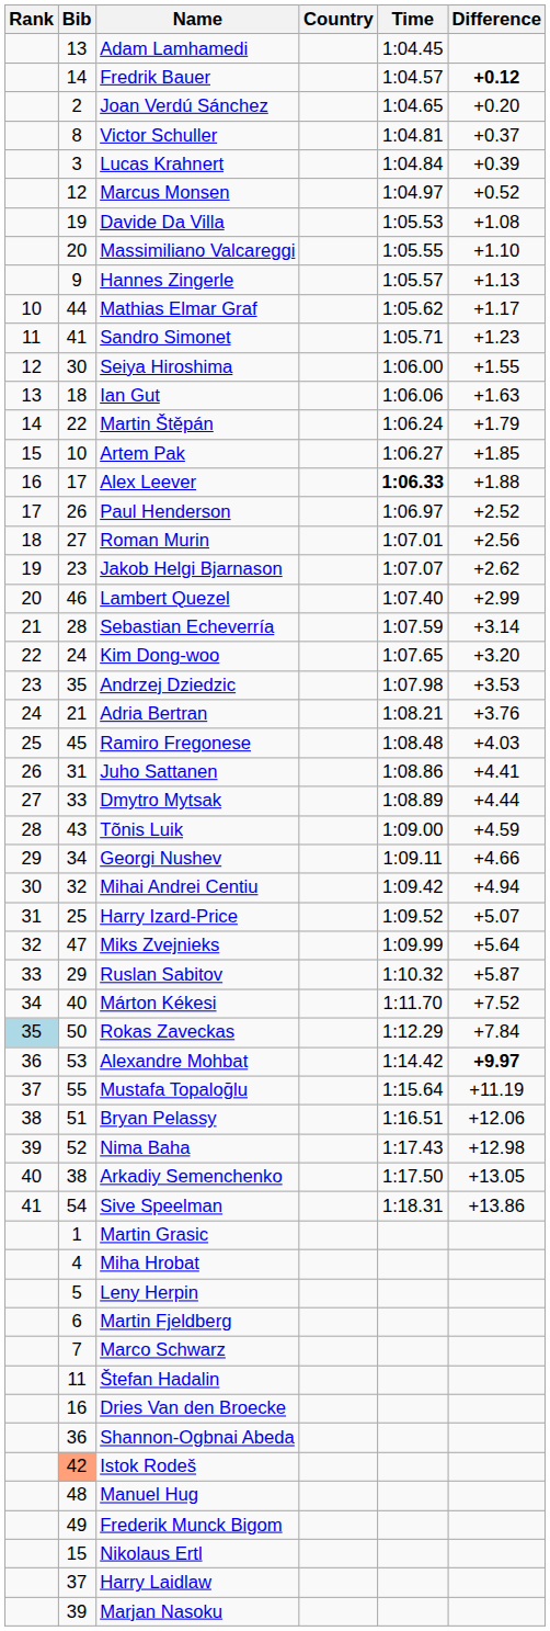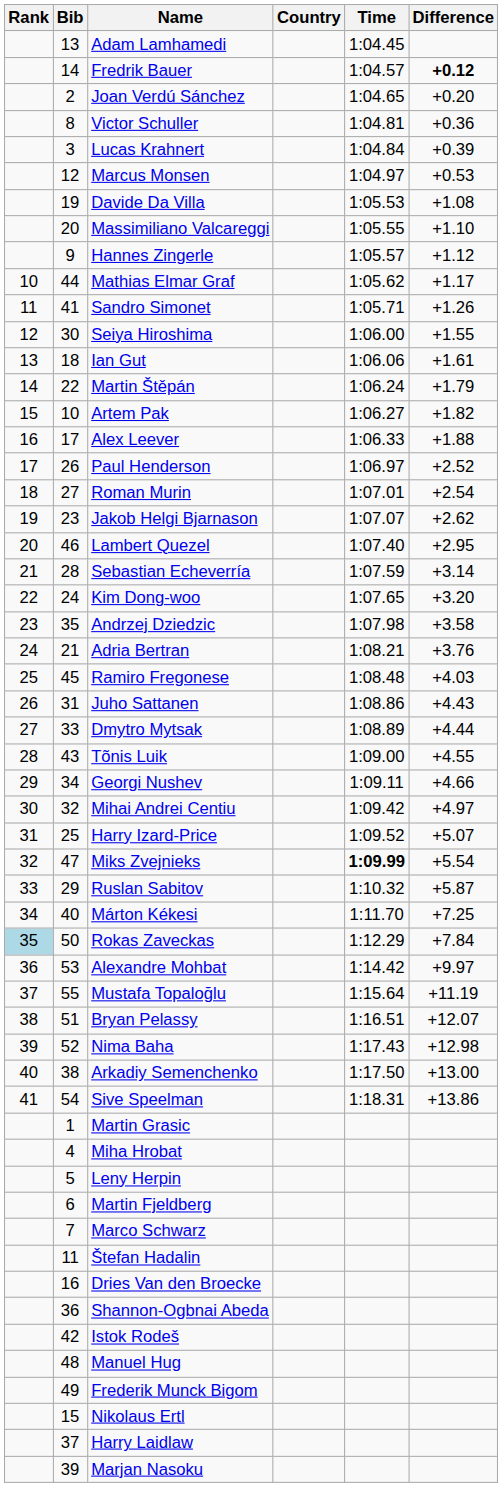 <table class="wikitable sortable" style="text-align:center">
 <tr>
 <th>Rank</th>
 <th>Bib</th>
 <th>Name</th>
 <th>Country</th>
 <th>Time</th>
 <th>Difference</th>
 </tr>
 <tr>
 <td></td>
 <td>13</td>
 <td align=left><a href='#'>Adam Lamhamedi</a></td>
 <td align=left></td>
 <td>1:04.45</td>
 <td></td>
 </tr>
 <tr>
 <td></td>
 <td>14</td>
 <td align=left><a href='#'>Fredrik Bauer</a></td>
 <td align=left></td>
 <td>1:04.57</td>
 <td><strong>+0.12</strong></td>
 </tr>
 <tr>
 <td></td>
 <td>2</td>
 <td align=left><a href='#'>Joan Verdú Sánchez</a></td>
 <td align=left></td>
 <td>1:04.65</td>
 <td>+0.20</td>
 </tr>
 <tr>
 <td></td>
 <td>8</td>
 <td align=left><a href='#'>Victor Schuller</a></td>
 <td align=left></td>
 <td>1:04.81</td>
-<td>+0.37</td>
+<td>+0.36</td>
 </tr>
 <tr>
 <td></td>
 <td>3</td>
 <td align=left><a href='#'>Lucas Krahnert</a></td>
 <td align=left></td>
 <td>1:04.84</td>
 <td>+0.39</td>
 </tr>
 <tr>
 <td></td>
 <td>12</td>
 <td align=left><a href='#'>Marcus Monsen</a></td>
 <td align=left></td>
 <td>1:04.97</td>
-<td>+0.52</td>
+<td>+0.53</td>
 </tr>
 <tr>
 <td></td>
 <td>19</td>
 <td align=left><a href='#'>Davide Da Villa</a></td>
 <td align=left></td>
 <td>1:05.53</td>
 <td>+1.08</td>
 </tr>
 <tr>
 <td></td>
 <td>20</td>
 <td align=left><a href='#'>Massimiliano Valcareggi</a></td>
 <td align=left></td>
 <td>1:05.55</td>
 <td>+1.10</td>
 </tr>
 <tr>
 <td></td>
 <td>9</td>
 <td align=left><a href='#'>Hannes Zingerle</a></td>
 <td align=left></td>
 <td>1:05.57</td>
-<td>+1.13</td>
+<td>+1.12</td>
 </tr>
 <tr>
 <td>10</td>
 <td>44</td>
 <td align=left><a href='#'>Mathias Elmar Graf</a></td>
 <td align=left></td>
 <td>1:05.62</td>
 <td>+1.17</td>
 </tr>
 <tr>
 <td>11</td>
 <td>41</td>
 <td align=left><a href='#'>Sandro Simonet</a></td>
 <td align=left></td>
 <td>1:05.71</td>
-<td>+1.23</td>
+<td>+1.26</td>
 </tr>
 <tr>
 <td>12</td>
 <td>30</td>
 <td align=left><a href='#'>Seiya Hiroshima</a></td>
 <td align=left></td>
 <td>1:06.00</td>
 <td>+1.55</td>
 </tr>
 <tr>
 <td>13</td>
 <td>18</td>
 <td align=left><a href='#'>Ian Gut</a></td>
 <td align=left></td>
 <td>1:06.06</td>
-<td>+1.63</td>
+<td>+1.61</td>
 </tr>
 <tr>
 <td>14</td>
 <td>22</td>
 <td align=left><a href='#'>Martin Štěpán</a></td>
 <td align=left></td>
 <td>1:06.24</td>
 <td>+1.79</td>
 </tr>
 <tr>
 <td>15</td>
 <td>10</td>
 <td align=left><a href='#'>Artem Pak</a></td>
 <td align=left></td>
 <td>1:06.27</td>
-<td>+1.85</td>
+<td>+1.82</td>
 </tr>
 <tr>
 <td>16</td>
 <td>17</td>
 <td align=left><a href='#'>Alex Leever</a></td>
 <td align=left></td>
-<td><strong>1:06.33</strong></td>
+<td>1:06.33</td>
 <td>+1.88</td>
 </tr>
 <tr>
 <td>17</td>
 <td>26</td>
 <td align=left><a href='#'>Paul Henderson</a></td>
 <td align=left></td>
 <td>1:06.97</td>
 <td>+2.52</td>
 </tr>
 <tr>
 <td>18</td>
 <td>27</td>
 <td align=left><a href='#'>Roman Murin</a></td>
 <td align=left></td>
 <td>1:07.01</td>
-<td>+2.56</td>
+<td>+2.54</td>
 </tr>
 <tr>
 <td>19</td>
 <td>23</td>
 <td align=left><a href='#'>Jakob Helgi Bjarnason</a></td>
 <td align=left></td>
 <td>1:07.07</td>
 <td>+2.62</td>
 </tr>
 <tr>
 <td>20</td>
 <td>46</td>
 <td align=left><a href='#'>Lambert Quezel</a></td>
 <td align=left></td>
 <td>1:07.40</td>
-<td>+2.99</td>
+<td>+2.95</td>
 </tr>
 <tr>
 <td>21</td>
 <td>28</td>
 <td align=left><a href='#'>Sebastian Echeverría</a></td>
 <td align=left></td>
 <td>1:07.59</td>
 <td>+3.14</td>
 </tr>
 <tr>
 <td>22</td>
 <td>24</td>
 <td align=left><a href='#'>Kim Dong-woo</a></td>
 <td align=left></td>
 <td>1:07.65</td>
 <td>+3.20</td>
 </tr>
 <tr>
 <td>23</td>
 <td>35</td>
 <td align=left><a href='#'>Andrzej Dziedzic</a></td>
 <td align=left></td>
 <td>1:07.98</td>
-<td>+3.53</td>
+<td>+3.58</td>
 </tr>
 <tr>
 <td>24</td>
 <td>21</td>
 <td align=left><a href='#'>Adria Bertran</a></td>
 <td align=left></td>
 <td>1:08.21</td>
 <td>+3.76</td>
 </tr>
 <tr>
 <td>25</td>
 <td>45</td>
 <td align=left><a href='#'>Ramiro Fregonese</a></td>
 <td align=left></td>
 <td>1:08.48</td>
 <td>+4.03</td>
 </tr>
 <tr>
 <td>26</td>
 <td>31</td>
 <td align=left><a href='#'>Juho Sattanen</a></td>
 <td align=left></td>
 <td>1:08.86</td>
-<td>+4.41</td>
+<td>+4.43</td>
 </tr>
 <tr>
 <td>27</td>
 <td>33</td>
 <td align=left><a href='#'>Dmytro Mytsak</a></td>
 <td align=left></td>
 <td>1:08.89</td>
 <td>+4.44</td>
 </tr>
 <tr>
 <td>28</td>
 <td>43</td>
 <td align=left><a href='#'>Tõnis Luik</a></td>
 <td align=left></td>
 <td>1:09.00</td>
-<td>+4.59</td>
+<td>+4.55</td>
 </tr>
 <tr>
 <td>29</td>
 <td>34</td>
 <td align=left><a href='#'>Georgi Nushev</a></td>
 <td align=left></td>
 <td>1:09.11</td>
 <td>+4.66</td>
 </tr>
 <tr>
 <td>30</td>
 <td>32</td>
 <td align=left><a href='#'>Mihai Andrei Centiu</a></td>
 <td align=left></td>
 <td>1:09.42</td>
-<td>+4.94</td>
+<td>+4.97</td>
 </tr>
 <tr>
 <td>31</td>
 <td>25</td>
 <td align=left><a href='#'>Harry Izard-Price</a></td>
 <td align=left></td>
 <td>1:09.52</td>
 <td>+5.07</td>
 </tr>
 <tr>
 <td>32</td>
 <td>47</td>
 <td align=left><a href='#'>Miks Zvejnieks</a></td>
 <td align=left></td>
-<td>1:09.99</td>
-<td>+5.64</td>
+<td><strong>1:09.99</strong></td>
+<td>+5.54</td>
 </tr>
 <tr>
 <td>33</td>
 <td>29</td>
 <td align=left><a href='#'>Ruslan Sabitov</a></td>
 <td align=left></td>
 <td>1:10.32</td>
 <td>+5.87</td>
 </tr>
 <tr>
 <td>34</td>
 <td>40</td>
 <td align=left><a href='#'>Márton Kékesi</a></td>
 <td align=left></td>
 <td>1:11.70</td>
-<td>+7.52</td>
+<td>+7.25</td>
 </tr>
 <tr>
 <td style="background: lightblue;">35</td>
 <td>50</td>
 <td align=left><a href='#'>Rokas Zaveckas</a></td>
 <td align=left></td>
 <td>1:12.29</td>
 <td>+7.84</td>
 </tr>
 <tr>
 <td>36</td>
 <td>53</td>
 <td align=left><a href='#'>Alexandre Mohbat</a></td>
 <td align=left></td>
 <td>1:14.42</td>
-<td><strong>+9.97</strong></td>
+<td>+9.97</td>
 </tr>
 <tr>
 <td>37</td>
 <td>55</td>
 <td align=left><a href='#'>Mustafa Topaloğlu</a></td>
 <td align=left></td>
 <td>1:15.64</td>
 <td>+11.19</td>
 </tr>
 <tr>
 <td>38</td>
 <td>51</td>
 <td align=left><a href='#'>Bryan Pelassy</a></td>
 <td align=left></td>
 <td>1:16.51</td>
-<td>+12.06</td>
+<td>+12.07</td>
 </tr>
 <tr>
 <td>39</td>
 <td>52</td>
 <td align=left><a href='#'>Nima Baha</a></td>
 <td align=left></td>
 <td>1:17.43</td>
 <td>+12.98</td>
 </tr>
 <tr>
 <td>40</td>
 <td>38</td>
 <td align=left><a href='#'>Arkadiy Semenchenko</a></td>
 <td align=left></td>
 <td>1:17.50</td>
-<td>+13.05</td>
+<td>+13.00</td>
 </tr>
 <tr>
 <td>41</td>
 <td>54</td>
 <td align=left><a href='#'>Sive Speelman</a></td>
 <td align=left></td>
 <td>1:18.31</td>
 <td>+13.86</td>
 </tr>
 <tr>
 <td></td>
 <td>1</td>
 <td align=left><a href='#'>Martin Grasic</a></td>
 <td align=left></td>
 <td></td>
 <td></td>
 </tr>
 <tr>
 <td></td>
 <td>4</td>
 <td align=left><a href='#'>Miha Hrobat</a></td>
 <td align=left></td>
 <td></td>
 <td></td>
 </tr>
 <tr>
 <td></td>
 <td>5</td>
 <td align=left><a href='#'>Leny Herpin</a></td>
 <td align=left></td>
 <td></td>
 <td></td>
 </tr>
 <tr>
 <td></td>
 <td>6</td>
 <td align=left><a href='#'>Martin Fjeldberg</a></td>
 <td align=left></td>
 <td></td>
 <td></td>
 </tr>
 <tr>
 <td></td>
 <td>7</td>
 <td align=left><a href='#'>Marco Schwarz</a></td>
 <td align=left></td>
 <td></td>
 <td></td>
 </tr>
 <tr>
 <td></td>
 <td>11</td>
 <td align=left><a href='#'>Štefan Hadalin</a></td>
 <td align=left></td>
 <td></td>
 <td></td>
 </tr>
 <tr>
 <td></td>
 <td>16</td>
 <td align=left><a href='#'>Dries Van den Broecke</a></td>
 <td align=left></td>
 <td></td>
 <td></td>
 </tr>
 <tr>
 <td></td>
 <td>36</td>
 <td align=left><a href='#'>Shannon-Ogbnai Abeda</a></td>
 <td align=left></td>
 <td></td>
 <td></td>
 </tr>
 <tr>
 <td></td>
-<td style="background: lightsalmon;">42</td>
+<td>42</td>
 <td align=left><a href='#'>Istok Rodeš</a></td>
 <td align=left></td>
 <td></td>
 <td></td>
 </tr>
 <tr>
 <td></td>
 <td>48</td>
 <td align=left><a href='#'>Manuel Hug</a></td>
 <td align=left></td>
 <td></td>
 <td></td>
 </tr>
 <tr>
 <td></td>
 <td>49</td>
 <td align=left><a href='#'>Frederik Munck Bigom</a></td>
 <td align=left></td>
 <td></td>
 <td></td>
 </tr>
 <tr>
 <td></td>
 <td>15</td>
 <td align=left><a href='#'>Nikolaus Ertl</a></td>
 <td align=left></td>
 <td></td>
 <td></td>
 </tr>
 <tr>
 <td></td>
 <td>37</td>
 <td align=left><a href='#'>Harry Laidlaw</a></td>
 <td align=left></td>
 <td></td>
 <td></td>
 </tr>
 <tr>
 <td></td>
 <td>39</td>
 <td align=left><a href='#'>Marjan Nasoku</a></td>
 <td align=left></td>
 <td></td>
 <td></td>
 </tr>
 </table>
